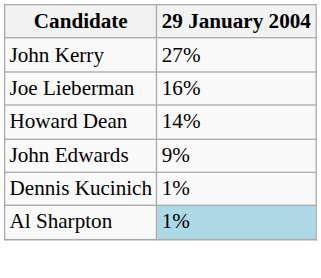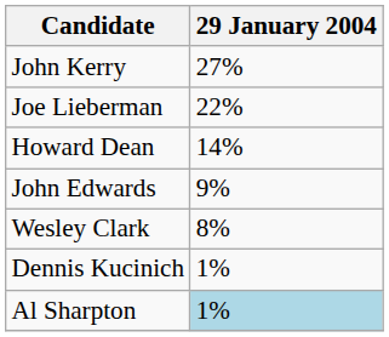 <table class ="wikitable">
 <tr>
 <th>Candidate</th>
 <th>29 January 2004</th>
 </tr>
 <tr>
 <td>John Kerry</td>
 <td>27%</td>
 </tr>
 <tr>
 <td>Joe Lieberman</td>
-<td>16%</td>
+<td>22%</td>
 </tr>
 <tr>
 <td>Howard Dean</td>
 <td>14%</td>
 </tr>
 <tr>
 <td>John Edwards</td>
 <td>9%</td>
+</tr>
+<tr>
+<td>Wesley Clark</td>
+<td>8%</td>
 </tr>
 <tr>
 <td>Dennis Kucinich</td>
 <td>1%</td>
 </tr>
 <tr>
 <td>Al Sharpton</td>
 <td style="background: lightblue;">1%</td>
 </tr>
 <tr>
 </tr>
 </table>
